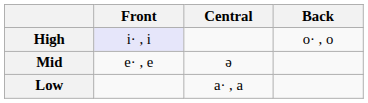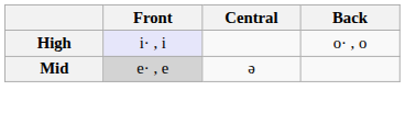 <table class="wikitable">
 <tr>
 <th width="90"></th>
 <th width="90">Front</th>
 <th width="90">Central</th>
 <th width="90">Back</th>
 </tr>
 <tr>
 <th>High</th>
 <td align="center" style="background: lavender;">i· , i </td>
 <td></td>
 <td align="center">o· , o </td>
 </tr>
 <tr>
 <th>Mid</th>
-<td align="center">e· , e </td>
+<td align="center" style="background: lightgrey;">e· , e </td>
 <td align="center">ə</td>
 <td></td>
 </tr>
-<tr>
-<th>Low</th>
-<td></td>
-<td align="center">a· , a </td>
-<td></td>
-</tr>
 </table>
